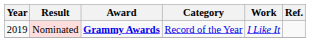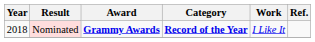 <table class="wikitable">
 <tr>
 <th>Year</th>
 <th>Result</th>
 <th>Award</th>
 <th>Category</th>
 <th>Work</th>
 <th>Ref.</th>
 </tr>
 <tr>
-<td>2019</td>
+<td>2018</td>
 <td style="background: #ffdddd">Nominated</td>
 <td><strong><a href='#'>Grammy Awards</a></strong></td>
-<td><a href='#'>Record of the Year</a></td>
+<td><strong><a href='#'>Record of the Year</a></strong></td>
 <td><em><a href='#'>I Like It</a></em></td>
 <td></td>
 </tr>
 <tr>
 </tr>
 </table>
